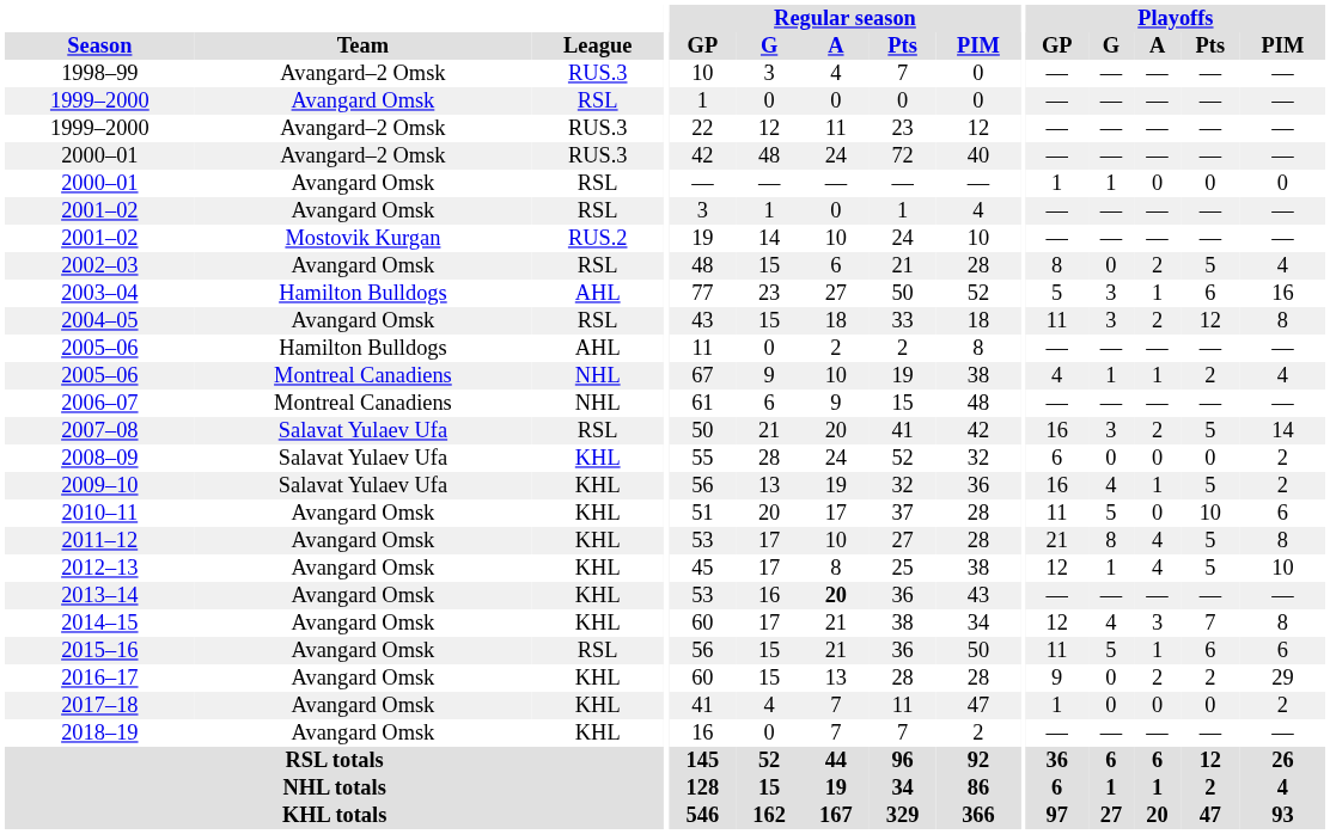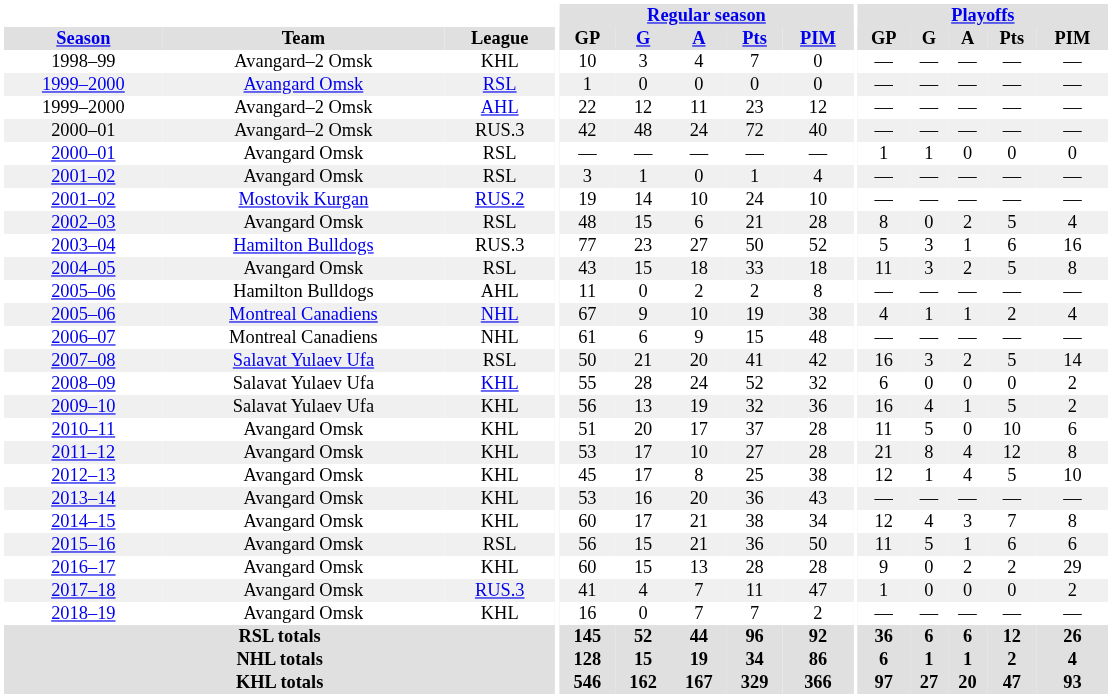 <table border="0" cellpadding="1" cellspacing="0" style="text-align:center; width:60em">
 <tr bgcolor="#e0e0e0">
 <th colspan="3" bgcolor="#ffffff"></th>
 <th rowspan="99" bgcolor="#ffffff"></th>
 <th colspan="5"><a href='#'>Regular season</a></th>
 <th rowspan="99" bgcolor="#ffffff"></th>
 <th colspan="5"><a href='#'>Playoffs</a></th>
 </tr>
 <tr bgcolor="#e0e0e0">
 <th><a href='#'>Season</a></th>
 <th>Team</th>
 <th>League</th>
 <th>GP</th>
 <th><a href='#'>G</a></th>
 <th><a href='#'>A</a></th>
 <th><a href='#'>Pts</a></th>
 <th><a href='#'>PIM</a></th>
 <th>GP</th>
 <th>G</th>
 <th>A</th>
 <th>Pts</th>
 <th>PIM</th>
 </tr>
 <tr>
 <td>1998–99</td>
 <td>Avangard–2 Omsk</td>
-<td><a href='#'>RUS.3</a></td>
+<td>KHL</td>
 <td>10</td>
 <td>3</td>
 <td>4</td>
 <td>7</td>
 <td>0</td>
 <td>—</td>
 <td>—</td>
 <td>—</td>
 <td>—</td>
 <td>—</td>
 </tr>
 <tr bgcolor="#f0f0f0">
 <td><a href='#'>1999–2000</a></td>
 <td><a href='#'>Avangard Omsk</a></td>
 <td><a href='#'>RSL</a></td>
 <td>1</td>
 <td>0</td>
 <td>0</td>
 <td>0</td>
 <td>0</td>
 <td>—</td>
 <td>—</td>
 <td>—</td>
 <td>—</td>
 <td>—</td>
 </tr>
 <tr>
 <td>1999–2000</td>
 <td>Avangard–2 Omsk</td>
-<td>RUS.3</td>
+<td><a href='#'>AHL</a></td>
 <td>22</td>
 <td>12</td>
 <td>11</td>
 <td>23</td>
 <td>12</td>
 <td>—</td>
 <td>—</td>
 <td>—</td>
 <td>—</td>
 <td>—</td>
 </tr>
 <tr bgcolor="#f0f0f0">
 <td>2000–01</td>
 <td>Avangard–2 Omsk</td>
 <td>RUS.3</td>
 <td>42</td>
 <td>48</td>
 <td>24</td>
 <td>72</td>
 <td>40</td>
 <td>—</td>
 <td>—</td>
 <td>—</td>
 <td>—</td>
 <td>—</td>
 </tr>
 <tr>
 <td><a href='#'>2000–01</a></td>
 <td>Avangard Omsk</td>
 <td>RSL</td>
 <td>—</td>
 <td>—</td>
 <td>—</td>
 <td>—</td>
 <td>—</td>
 <td>1</td>
 <td>1</td>
 <td>0</td>
 <td>0</td>
 <td>0</td>
 </tr>
 <tr bgcolor="#f0f0f0">
 <td><a href='#'>2001–02</a></td>
 <td>Avangard Omsk</td>
 <td>RSL</td>
 <td>3</td>
 <td>1</td>
 <td>0</td>
 <td>1</td>
 <td>4</td>
 <td>—</td>
 <td>—</td>
 <td>—</td>
 <td>—</td>
 <td>—</td>
 </tr>
 <tr>
 <td><a href='#'>2001–02</a></td>
 <td><a href='#'>Mostovik Kurgan</a></td>
 <td><a href='#'>RUS.2</a></td>
 <td>19</td>
 <td>14</td>
 <td>10</td>
 <td>24</td>
 <td>10</td>
 <td>—</td>
 <td>—</td>
 <td>—</td>
 <td>—</td>
 <td>—</td>
 </tr>
 <tr bgcolor="#f0f0f0">
 <td><a href='#'>2002–03</a></td>
 <td>Avangard Omsk</td>
 <td>RSL</td>
 <td>48</td>
 <td>15</td>
 <td>6</td>
 <td>21</td>
 <td>28</td>
 <td>8</td>
 <td>0</td>
 <td>2</td>
 <td>5</td>
 <td>4</td>
 </tr>
 <tr>
 <td><a href='#'>2003–04</a></td>
 <td><a href='#'>Hamilton Bulldogs</a></td>
-<td><a href='#'>AHL</a></td>
+<td>RUS.3</td>
 <td>77</td>
 <td>23</td>
 <td>27</td>
 <td>50</td>
 <td>52</td>
 <td>5</td>
 <td>3</td>
 <td>1</td>
 <td>6</td>
 <td>16</td>
 </tr>
 <tr bgcolor="#f0f0f0">
 <td><a href='#'>2004–05</a></td>
 <td>Avangard Omsk</td>
 <td>RSL</td>
 <td>43</td>
 <td>15</td>
 <td>18</td>
 <td>33</td>
 <td>18</td>
 <td>11</td>
 <td>3</td>
 <td>2</td>
-<td>12</td>
+<td>5</td>
 <td>8</td>
 </tr>
 <tr>
 <td><a href='#'>2005–06</a></td>
 <td>Hamilton Bulldogs</td>
 <td>AHL</td>
 <td>11</td>
 <td>0</td>
 <td>2</td>
 <td>2</td>
 <td>8</td>
 <td>—</td>
 <td>—</td>
 <td>—</td>
 <td>—</td>
 <td>—</td>
 </tr>
 <tr bgcolor="#f0f0f0">
 <td><a href='#'>2005–06</a></td>
 <td><a href='#'>Montreal Canadiens</a></td>
 <td><a href='#'>NHL</a></td>
 <td>67</td>
 <td>9</td>
 <td>10</td>
 <td>19</td>
 <td>38</td>
 <td>4</td>
 <td>1</td>
 <td>1</td>
 <td>2</td>
 <td>4</td>
 </tr>
 <tr>
 <td><a href='#'>2006–07</a></td>
 <td>Montreal Canadiens</td>
 <td>NHL</td>
 <td>61</td>
 <td>6</td>
 <td>9</td>
 <td>15</td>
 <td>48</td>
 <td>—</td>
 <td>—</td>
 <td>—</td>
 <td>—</td>
 <td>—</td>
 </tr>
 <tr bgcolor="#f0f0f0">
 <td><a href='#'>2007–08</a></td>
 <td><a href='#'>Salavat Yulaev Ufa</a></td>
 <td>RSL</td>
 <td>50</td>
 <td>21</td>
 <td>20</td>
 <td>41</td>
 <td>42</td>
 <td>16</td>
 <td>3</td>
 <td>2</td>
 <td>5</td>
 <td>14</td>
 </tr>
 <tr>
 <td><a href='#'>2008–09</a></td>
 <td>Salavat Yulaev Ufa</td>
 <td><a href='#'>KHL</a></td>
 <td>55</td>
 <td>28</td>
 <td>24</td>
 <td>52</td>
 <td>32</td>
 <td>6</td>
 <td>0</td>
 <td>0</td>
 <td>0</td>
 <td>2</td>
 </tr>
 <tr bgcolor="#f0f0f0">
 <td><a href='#'>2009–10</a></td>
 <td>Salavat Yulaev Ufa</td>
 <td>KHL</td>
 <td>56</td>
 <td>13</td>
 <td>19</td>
 <td>32</td>
 <td>36</td>
 <td>16</td>
 <td>4</td>
 <td>1</td>
 <td>5</td>
 <td>2</td>
 </tr>
 <tr>
 <td><a href='#'>2010–11</a></td>
 <td>Avangard Omsk</td>
 <td>KHL</td>
 <td>51</td>
 <td>20</td>
 <td>17</td>
 <td>37</td>
 <td>28</td>
 <td>11</td>
 <td>5</td>
 <td>0</td>
 <td>10</td>
 <td>6</td>
 </tr>
 <tr bgcolor="#f0f0f0">
 <td><a href='#'>2011–12</a></td>
 <td>Avangard Omsk</td>
 <td>KHL</td>
 <td>53</td>
 <td>17</td>
 <td>10</td>
 <td>27</td>
 <td>28</td>
 <td>21</td>
 <td>8</td>
 <td>4</td>
-<td>5</td>
+<td>12</td>
 <td>8</td>
 </tr>
 <tr>
 <td><a href='#'>2012–13</a></td>
 <td>Avangard Omsk</td>
 <td>KHL</td>
 <td>45</td>
 <td>17</td>
 <td>8</td>
 <td>25</td>
 <td>38</td>
 <td>12</td>
 <td>1</td>
 <td>4</td>
 <td>5</td>
 <td>10</td>
 </tr>
 <tr bgcolor="#f0f0f0">
 <td><a href='#'>2013–14</a></td>
 <td>Avangard Omsk</td>
 <td>KHL</td>
 <td>53</td>
 <td>16</td>
-<td><strong>20</strong></td>
+<td>20</td>
 <td>36</td>
 <td>43</td>
 <td>—</td>
 <td>—</td>
 <td>—</td>
 <td>—</td>
 <td>—</td>
 </tr>
 <tr>
 <td><a href='#'>2014–15</a></td>
 <td>Avangard Omsk</td>
 <td>KHL</td>
 <td>60</td>
 <td>17</td>
 <td>21</td>
 <td>38</td>
 <td>34</td>
 <td>12</td>
 <td>4</td>
 <td>3</td>
 <td>7</td>
 <td>8</td>
 </tr>
 <tr bgcolor="#f0f0f0">
 <td><a href='#'>2015–16</a></td>
 <td>Avangard Omsk</td>
 <td>RSL</td>
 <td>56</td>
 <td>15</td>
 <td>21</td>
 <td>36</td>
 <td>50</td>
 <td>11</td>
 <td>5</td>
 <td>1</td>
 <td>6</td>
 <td>6</td>
 </tr>
 <tr>
 <td><a href='#'>2016–17</a></td>
 <td>Avangard Omsk</td>
 <td>KHL</td>
 <td>60</td>
 <td>15</td>
 <td>13</td>
 <td>28</td>
 <td>28</td>
 <td>9</td>
 <td>0</td>
 <td>2</td>
 <td>2</td>
 <td>29</td>
 </tr>
 <tr bgcolor="#f0f0f0">
 <td><a href='#'>2017–18</a></td>
 <td>Avangard Omsk</td>
-<td>KHL</td>
+<td><a href='#'>RUS.3</a></td>
 <td>41</td>
 <td>4</td>
 <td>7</td>
 <td>11</td>
 <td>47</td>
 <td>1</td>
 <td>0</td>
 <td>0</td>
 <td>0</td>
 <td>2</td>
 </tr>
 <tr>
 <td><a href='#'>2018–19</a></td>
 <td>Avangard Omsk</td>
 <td>KHL</td>
 <td>16</td>
 <td>0</td>
 <td>7</td>
 <td>7</td>
 <td>2</td>
 <td>—</td>
 <td>—</td>
 <td>—</td>
 <td>—</td>
 <td>—</td>
 </tr>
 <tr bgcolor="#e0e0e0">
 <th colspan="3">RSL totals</th>
 <th>145</th>
 <th>52</th>
 <th>44</th>
 <th>96</th>
 <th>92</th>
 <th>36</th>
 <th>6</th>
 <th>6</th>
 <th>12</th>
 <th>26</th>
 </tr>
 <tr bgcolor="#e0e0e0">
 <th colspan="3">NHL totals</th>
 <th>128</th>
 <th>15</th>
 <th>19</th>
 <th>34</th>
 <th>86</th>
 <th>6</th>
 <th>1</th>
 <th>1</th>
 <th>2</th>
 <th>4</th>
 </tr>
 <tr bgcolor="#e0e0e0">
 <th colspan="3">KHL totals</th>
 <th>546</th>
 <th>162</th>
 <th>167</th>
 <th>329</th>
 <th>366</th>
 <th>97</th>
 <th>27</th>
 <th>20</th>
 <th>47</th>
 <th>93</th>
 </tr>
 </table>
